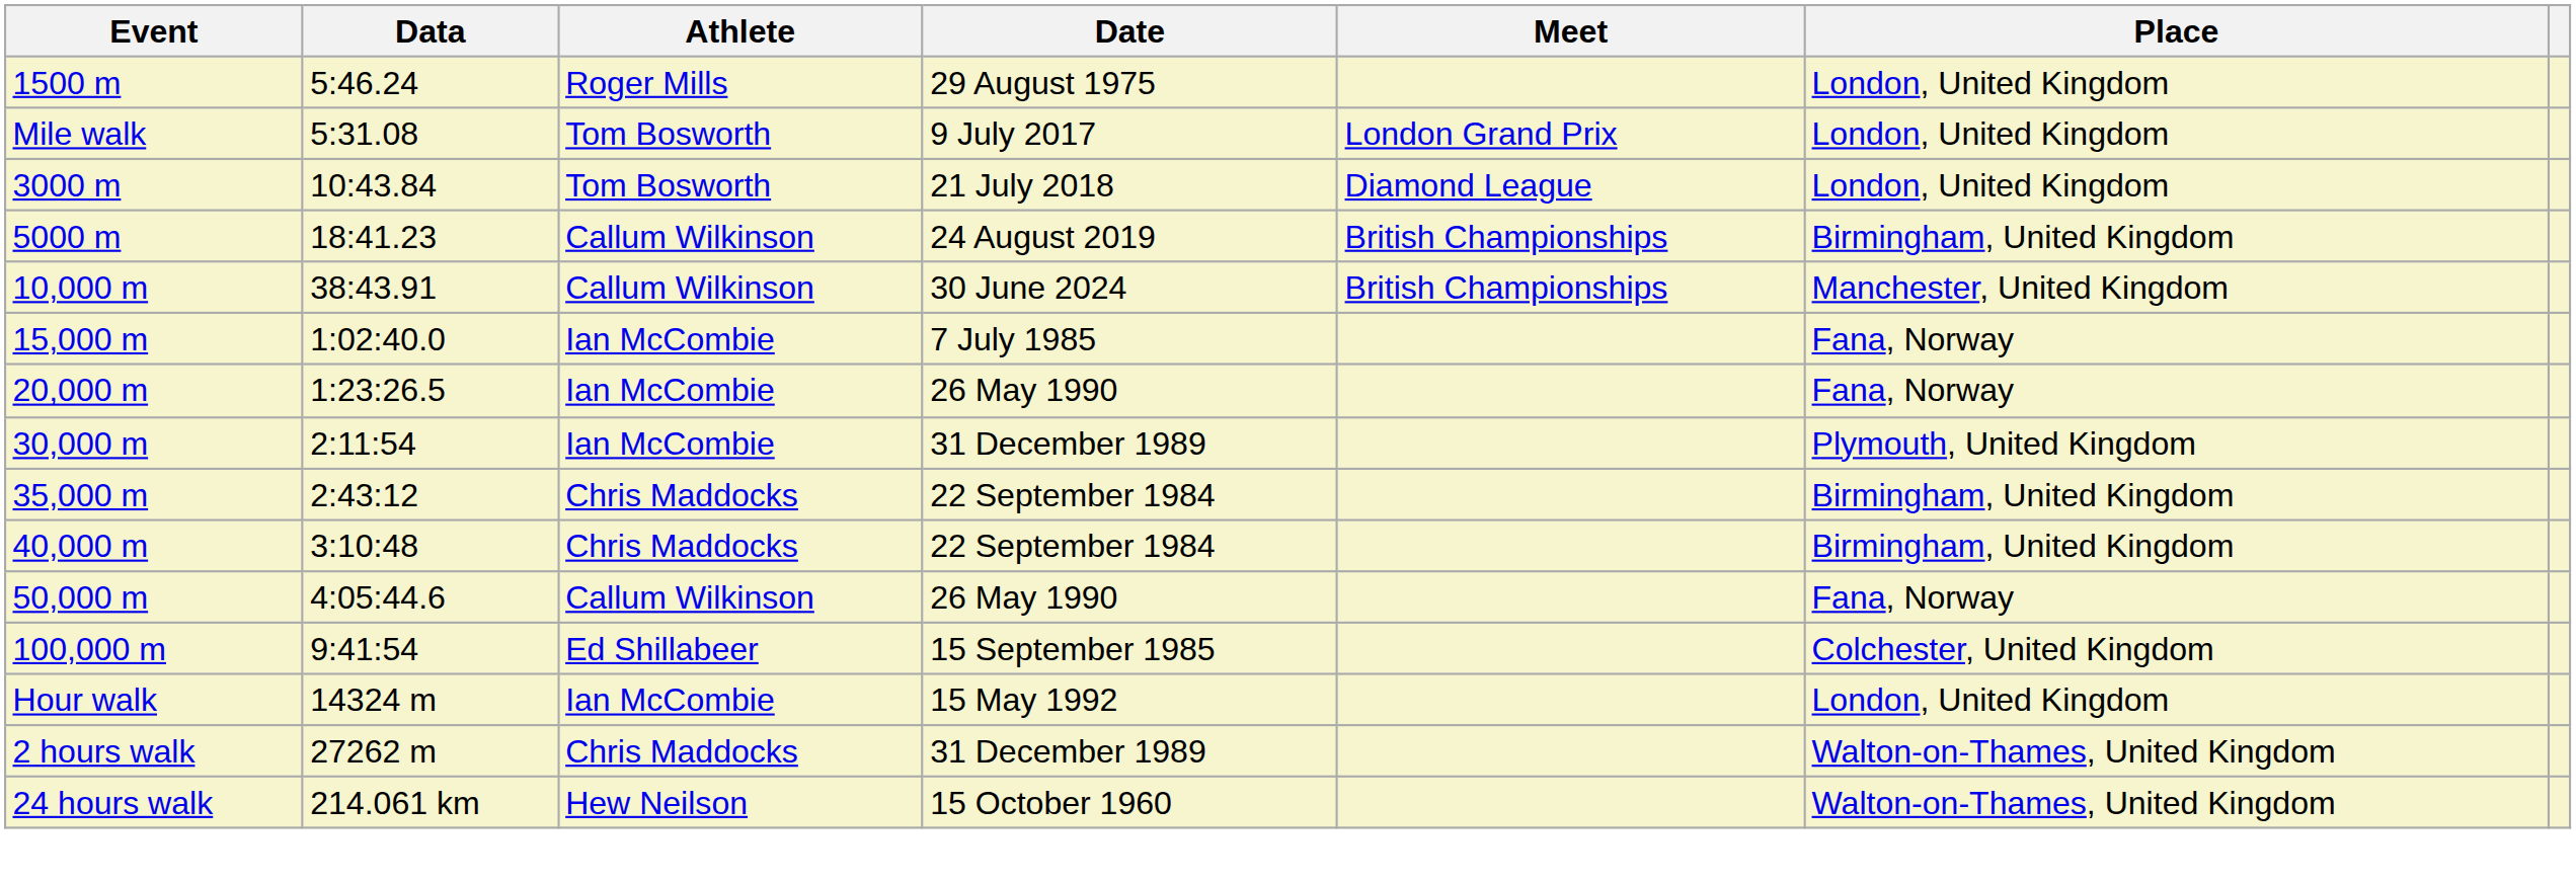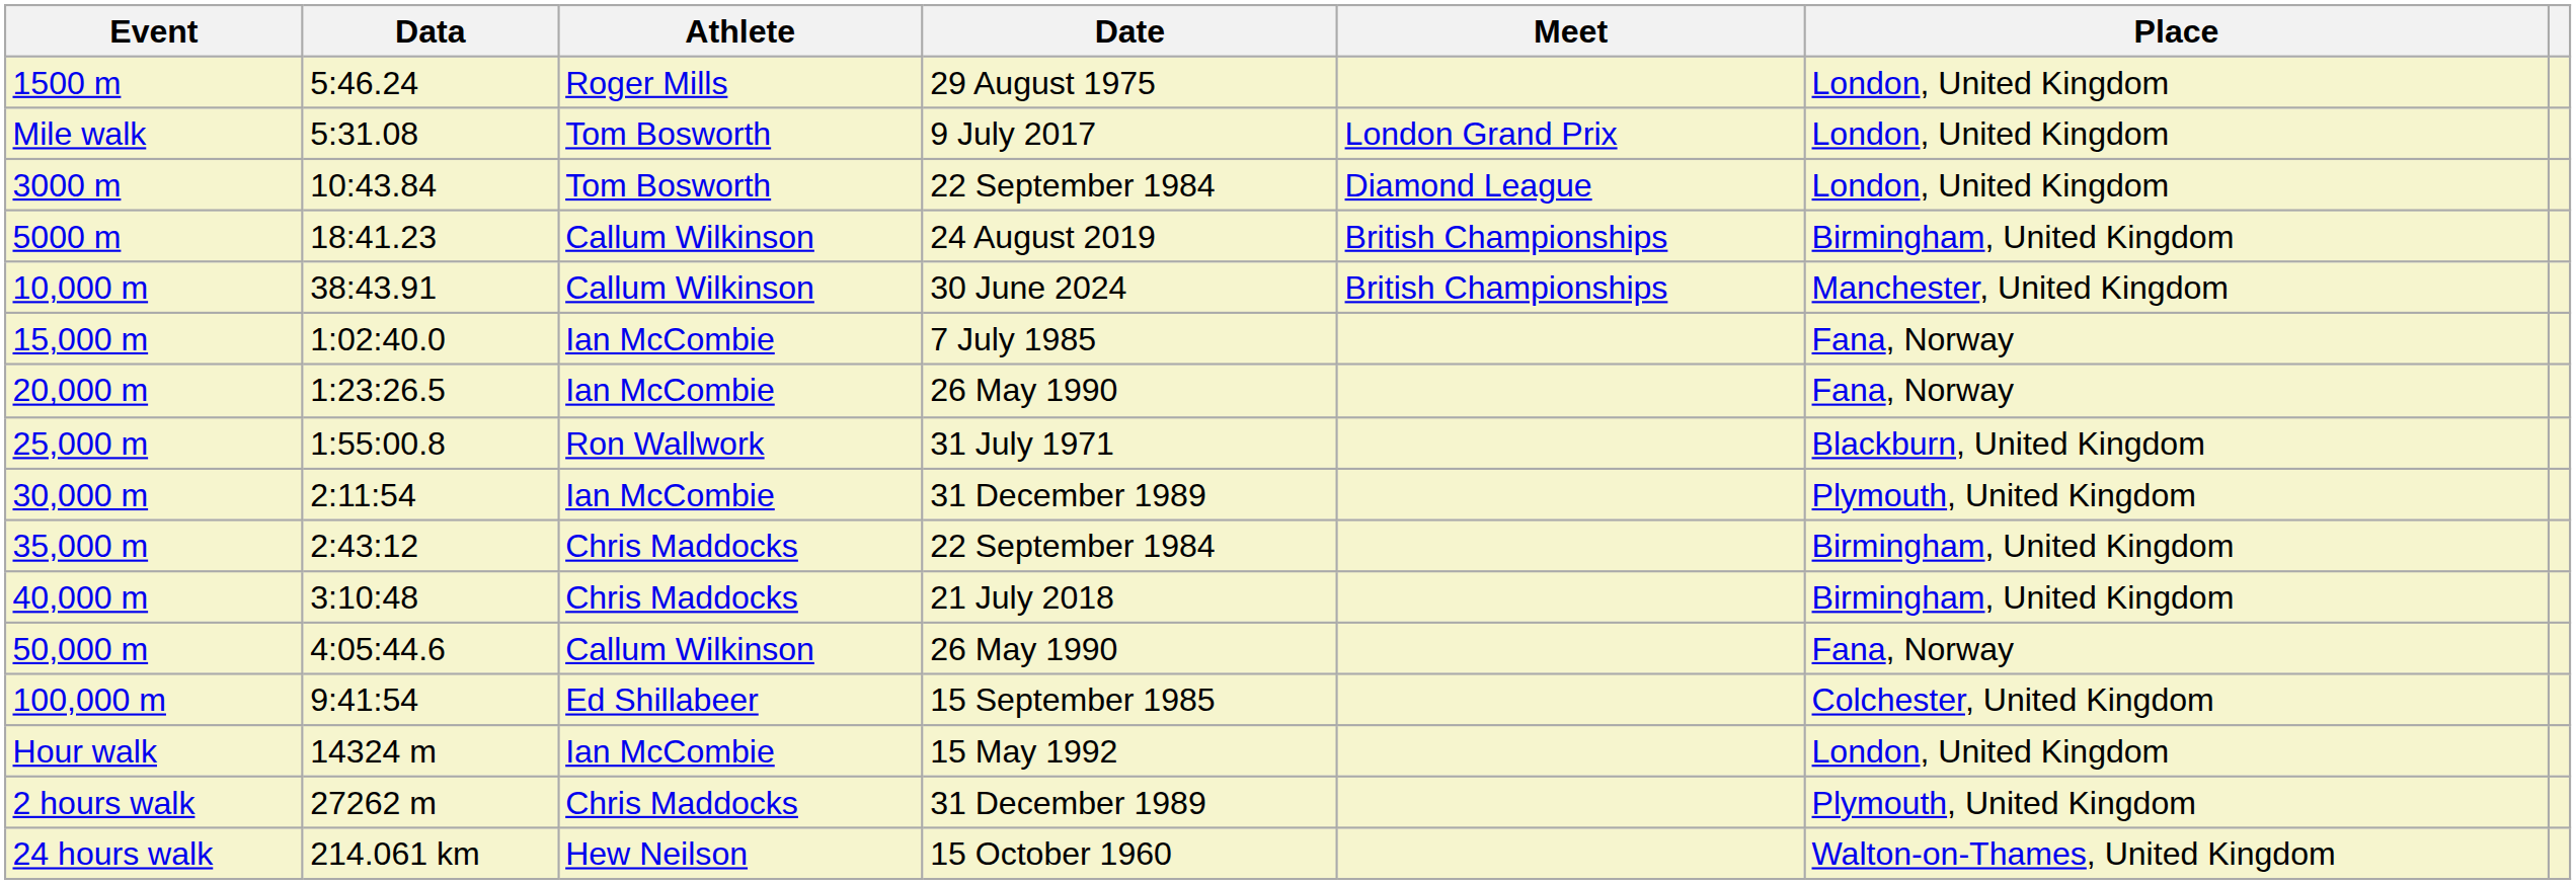 <table class="wikitable sortable" style="font-size:95%; width: 95%;">
 <tr>
 <th>Event</th>
 <th>Data</th>
 <th>Athlete</th>
 <th>Date</th>
 <th>Meet</th>
 <th>Place</th>
 <th></th>
 </tr>
 <tr style="background:#f6F5CE;">
 <td><a href='#'>1500 m</a></td>
 <td>5:46.24</td>
 <td><a href='#'>Roger Mills</a></td>
 <td>29 August 1975</td>
 <td></td>
 <td><a href='#'>London</a>, United Kingdom</td>
 <td></td>
 </tr>
 <tr style="background:#f6F5CE;">
 <td><a href='#'>Mile walk</a></td>
 <td>5:31.08 </td>
 <td><a href='#'>Tom Bosworth</a></td>
 <td>9 July 2017</td>
 <td><a href='#'>London Grand Prix</a></td>
 <td><a href='#'>London</a>, United Kingdom</td>
 <td></td>
 </tr>
 <tr style="background:#f6F5CE;">
 <td><a href='#'>3000 m</a></td>
 <td>10:43.84</td>
 <td><a href='#'>Tom Bosworth</a></td>
-<td>21 July 2018</td>
+<td>22 September 1984</td>
 <td><a href='#'>Diamond League</a></td>
 <td><a href='#'>London</a>, United Kingdom</td>
 <td></td>
 </tr>
 <tr style="background:#f6F5CE;">
 <td><a href='#'>5000 m</a></td>
 <td>18:41.23</td>
 <td><a href='#'>Callum Wilkinson</a></td>
 <td>24 August 2019</td>
 <td><a href='#'>British Championships</a></td>
 <td><a href='#'>Birmingham</a>, United Kingdom</td>
 <td></td>
 </tr>
 <tr style="background:#f6F5CE;">
 <td><a href='#'>10,000 m</a></td>
 <td>38:43.91</td>
 <td><a href='#'>Callum Wilkinson</a></td>
 <td>30 June 2024</td>
 <td><a href='#'>British Championships</a></td>
 <td><a href='#'>Manchester</a>, United Kingdom</td>
 <td></td>
 </tr>
 <tr style="background:#f6F5CE;">
 <td><a href='#'>15,000 m</a></td>
 <td>1:02:40.0</td>
 <td><a href='#'>Ian McCombie</a></td>
 <td>7 July 1985</td>
 <td></td>
 <td><a href='#'>Fana</a>, Norway</td>
 <td></td>
 </tr>
 <tr style="background:#f6F5CE;">
 <td><a href='#'>20,000 m</a></td>
 <td>1:23:26.5</td>
 <td><a href='#'>Ian McCombie</a></td>
 <td>26 May 1990</td>
 <td></td>
 <td><a href='#'>Fana</a>, Norway</td>
 <td></td>
 </tr>
 <tr style="background:#f6F5CE;">
+<td><a href='#'>25,000 m</a></td>
+<td>1:55:00.8</td>
+<td><a href='#'>Ron Wallwork</a></td>
+<td>31 July 1971</td>
+<td></td>
+<td><a href='#'>Blackburn</a>, United Kingdom</td>
+<td></td>
+</tr>
+<tr style="background:#f6F5CE;">
 <td><a href='#'>30,000 m</a></td>
 <td>2:11:54</td>
 <td><a href='#'>Ian McCombie</a></td>
 <td>31 December 1989</td>
 <td></td>
 <td><a href='#'>Plymouth</a>, United Kingdom</td>
 <td></td>
 </tr>
 <tr style="background:#f6F5CE;">
 <td><a href='#'>35,000 m</a></td>
 <td>2:43:12</td>
 <td><a href='#'>Chris Maddocks</a></td>
 <td>22 September 1984</td>
 <td></td>
 <td><a href='#'>Birmingham</a>, United Kingdom</td>
 <td></td>
 </tr>
 <tr style="background:#f6F5CE;">
 <td><a href='#'>40,000 m</a></td>
 <td>3:10:48</td>
 <td><a href='#'>Chris Maddocks</a></td>
-<td>22 September 1984</td>
+<td>21 July 2018</td>
 <td></td>
 <td><a href='#'>Birmingham</a>, United Kingdom</td>
 <td></td>
 </tr>
 <tr style="background:#f6F5CE;">
 <td><a href='#'>50,000 m</a></td>
 <td>4:05:44.6</td>
 <td><a href='#'>Callum Wilkinson</a></td>
 <td>26 May 1990</td>
 <td></td>
 <td><a href='#'>Fana</a>, Norway</td>
 <td></td>
 </tr>
 <tr style="background:#f6F5CE;">
 <td><a href='#'>100,000 m</a></td>
 <td>9:41:54</td>
 <td><a href='#'>Ed Shillabeer</a></td>
 <td>15 September 1985</td>
 <td></td>
 <td><a href='#'>Colchester</a>, United Kingdom</td>
 <td></td>
 </tr>
 <tr style="background:#f6F5CE;">
 <td><a href='#'>Hour walk</a></td>
 <td>14324 m</td>
 <td><a href='#'>Ian McCombie</a></td>
 <td>15 May 1992</td>
 <td></td>
 <td><a href='#'>London</a>, United Kingdom</td>
 <td></td>
 </tr>
 <tr style="background:#f6F5CE;">
 <td><a href='#'>2 hours walk</a></td>
 <td>27262 m</td>
 <td><a href='#'>Chris Maddocks</a></td>
 <td>31 December 1989</td>
 <td></td>
-<td><a href='#'>Walton-on-Thames</a>, United Kingdom</td>
+<td><a href='#'>Plymouth</a>, United Kingdom</td>
 <td></td>
 </tr>
 <tr style="background:#f6F5CE;">
 <td><a href='#'>24 hours walk</a></td>
 <td>214.061 km</td>
 <td><a href='#'>Hew Neilson</a></td>
 <td>15 October 1960</td>
 <td></td>
 <td><a href='#'>Walton-on-Thames</a>, United Kingdom</td>
 <td></td>
 </tr>
 </table>
